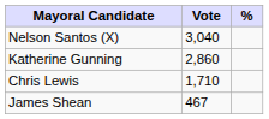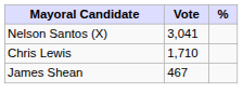 <table class="wikitable">
 <tr>
 <th style="background:#ddf; width:200px;">Mayoral Candidate </th>
 <th style="background:#ddf; width:50px;">Vote</th>
 <th style="background:#ddf; width:30px;">%</th>
 </tr>
 <tr>
 <td>Nelson Santos (X)</td>
-<td>3,040</td>
-<td></td>
-</tr>
-<tr>
-<td>Katherine Gunning</td>
-<td>2,860</td>
+<td>3,041</td>
 <td></td>
 </tr>
 <tr>
 <td>Chris Lewis</td>
 <td>1,710</td>
 <td></td>
 </tr>
 <tr>
 <td>James Shean</td>
 <td>467</td>
 <td></td>
 </tr>
 </table>
